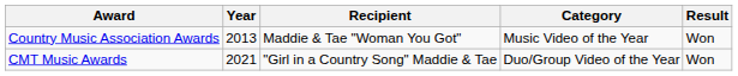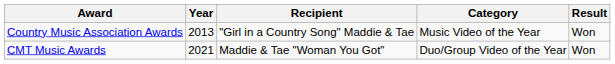 <table class="wikitable">
 <tr>
 <th>Award</th>
 <th>Year</th>
 <th>Recipient</th>
 <th>Category</th>
 <th>Result</th>
 </tr>
 <tr>
 <td><a href='#'>Country Music Association Awards</a></td>
 <td>2013</td>
-<td>Maddie & Tae "Woman You Got"</td>
+<td>"Girl in a Country Song" Maddie & Tae</td>
 <td>Music Video of the Year</td>
 <td>Won</td>
 </tr>
 <tr>
 <td><a href='#'>CMT Music Awards</a></td>
 <td>2021</td>
-<td>"Girl in a Country Song" Maddie & Tae</td>
+<td>Maddie & Tae "Woman You Got"</td>
 <td>Duo/Group Video of the Year</td>
 <td>Won</td>
 </tr>
 </table>
